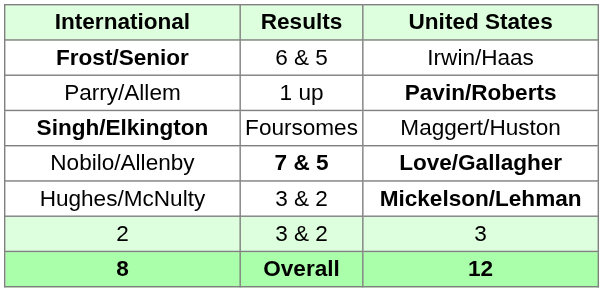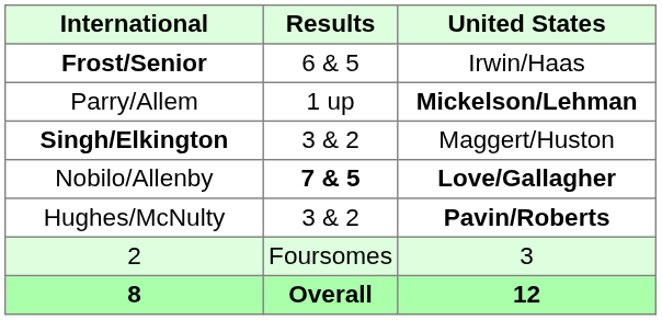 <table border="1" cellpadding="3" style="border-collapse:collapse; text-align:center;">
 <tr style="background:#ddffdd;">
 <th width=160>International</th>
 <th>Results</th>
 <th width=160>United States</th>
 </tr>
 <tr>
 <td><strong>Frost/Senior</strong></td>
 <td>6 & 5</td>
 <td>Irwin/Haas</td>
 </tr>
 <tr>
 <td>Parry/Allem</td>
 <td>1 up</td>
-<td><strong>Pavin/Roberts</strong></td>
+<td><strong>Mickelson/Lehman</strong></td>
 </tr>
 <tr>
 <td><strong>Singh/Elkington</strong></td>
-<td>Foursomes</td>
+<td>3 & 2</td>
 <td>Maggert/Huston</td>
 </tr>
 <tr>
 <td>Nobilo/Allenby</td>
 <td><strong>7 & 5</strong></td>
 <td><strong>Love/Gallagher</strong></td>
 </tr>
 <tr>
 <td>Hughes/McNulty</td>
 <td>3 & 2</td>
-<td><strong>Mickelson/Lehman</strong></td>
+<td><strong>Pavin/Roberts</strong></td>
 </tr>
 <tr style="background:#ddffdd;">
 <td>2</td>
-<td>3 & 2</td>
+<td>Foursomes</td>
 <td>3</td>
 </tr>
 <tr style="background:#aaffaa;">
 <th>8</th>
 <th>Overall</th>
 <th>12</th>
 </tr>
 </table>
